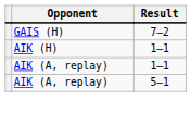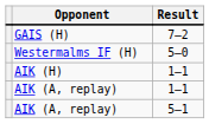 <table class="wikitable plainrowheaders" style="text-align:center;margin-left:1em;float:right;clear:right;min-width:226px">
 <tr>
 <th scope="col"></th>
 <th scope="col">Opponent</th>
 <th scope="col">Result</th>
 </tr>
 <tr style="border-top:2px solid black">
 <th scope="row" style="text-align:center"></th>
 <td align="left"><a href='#'>GAIS</a> (H)</td>
 <td>7–2</td>
+</tr>
+<tr>
+<th scope="row" style="text-align:center"></th>
+<td align="left"><a href='#'>Westermalms IF</a> (H)</td>
+<td>5–0</td>
 </tr>
 <tr>
 <th scope="row" style="text-align:center"></th>
 <td align="left"><a href='#'>AIK</a> (H)</td>
 <td>1–1</td>
 </tr>
 <tr>
 <th scope="row" style="text-align:center"></th>
 <td align="left"><a href='#'>AIK</a> (A, replay)</td>
 <td>1–1</td>
 </tr>
 <tr>
 <th scope="row" style="text-align:center"></th>
 <td align="left"><a href='#'>AIK</a> (A, replay)</td>
 <td>5–1</td>
 </tr>
 </table>
